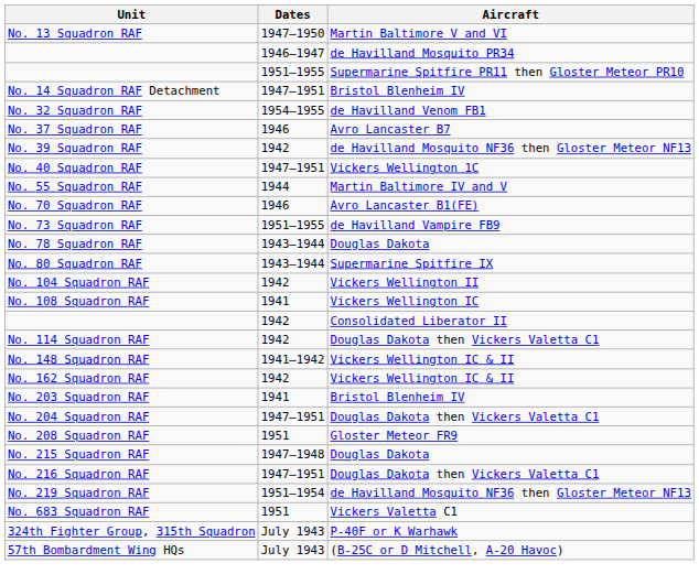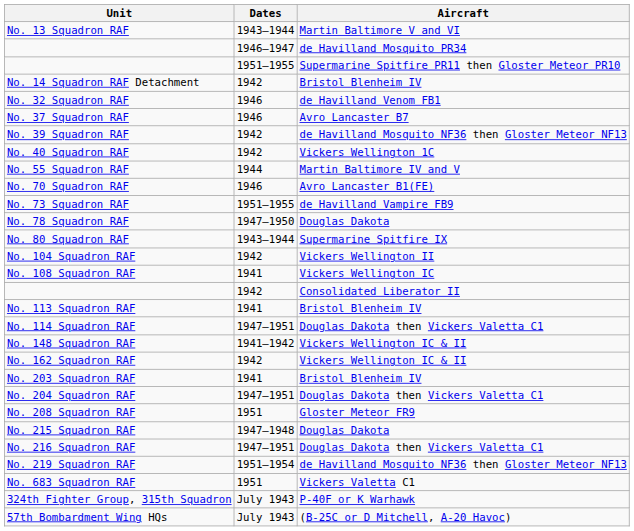 <table class=wikitable>
 <tr>
 <th>Unit</th>
 <th>Dates</th>
 <th>Aircraft</th>
 </tr>
 <tr>
 <td><a href='#'>No. 13 Squadron RAF</a></td>
-<td>1947–1950</td>
+<td>1943–1944</td>
 <td><a href='#'>Martin Baltimore V and VI</a></td>
 </tr>
 <tr>
 <td></td>
 <td>1946–1947</td>
 <td><a href='#'>de Havilland Mosquito PR34</a></td>
 </tr>
 <tr>
 <td></td>
 <td>1951–1955</td>
 <td><a href='#'>Supermarine Spitfire PR11</a> then <a href='#'>Gloster Meteor PR10</a></td>
 </tr>
 <tr>
 <td><a href='#'>No. 14 Squadron RAF</a> Detachment</td>
-<td>1947–1951</td>
+<td>1942</td>
 <td><a href='#'>Bristol Blenheim IV</a></td>
 </tr>
 <tr>
 <td><a href='#'>No. 32 Squadron RAF</a></td>
-<td>1954–1955</td>
+<td>1946</td>
 <td><a href='#'>de Havilland Venom FB1</a></td>
 </tr>
 <tr>
 <td><a href='#'>No. 37 Squadron RAF</a></td>
 <td>1946</td>
 <td><a href='#'>Avro Lancaster B7</a></td>
 </tr>
 <tr>
 <td><a href='#'>No. 39 Squadron RAF</a></td>
 <td>1942</td>
 <td><a href='#'>de Havilland Mosquito NF36</a> then <a href='#'>Gloster Meteor NF13</a></td>
 </tr>
 <tr>
 <td><a href='#'>No. 40 Squadron RAF</a></td>
-<td>1947–1951</td>
+<td>1942</td>
 <td><a href='#'>Vickers Wellington 1C</a></td>
 </tr>
 <tr>
 <td><a href='#'>No. 55 Squadron RAF</a></td>
 <td>1944</td>
 <td><a href='#'>Martin Baltimore IV and V</a></td>
 </tr>
 <tr>
 <td><a href='#'>No. 70 Squadron RAF</a></td>
 <td>1946</td>
 <td><a href='#'>Avro Lancaster B1(FE)</a></td>
 </tr>
 <tr>
 <td><a href='#'>No. 73 Squadron RAF</a></td>
 <td>1951–1955</td>
 <td><a href='#'>de Havilland Vampire FB9</a></td>
 </tr>
 <tr>
 <td><a href='#'>No. 78 Squadron RAF</a></td>
-<td>1943–1944</td>
+<td>1947–1950</td>
 <td><a href='#'>Douglas Dakota</a></td>
 </tr>
 <tr>
 <td><a href='#'>No. 80 Squadron RAF</a></td>
 <td>1943–1944</td>
 <td><a href='#'>Supermarine Spitfire IX</a></td>
 </tr>
 <tr>
 <td><a href='#'>No. 104 Squadron RAF</a></td>
 <td>1942</td>
 <td><a href='#'>Vickers Wellington II</a></td>
 </tr>
 <tr>
 <td><a href='#'>No. 108 Squadron RAF</a></td>
 <td>1941</td>
 <td><a href='#'>Vickers Wellington IC</a></td>
 </tr>
 <tr>
 <td></td>
 <td>1942</td>
 <td><a href='#'>Consolidated Liberator II</a></td>
 </tr>
 <tr>
+<td><a href='#'>No. 113 Squadron RAF</a></td>
+<td>1941</td>
+<td><a href='#'>Bristol Blenheim IV</a></td>
+</tr>
+<tr>
 <td><a href='#'>No. 114 Squadron RAF</a></td>
-<td>1942</td>
+<td>1947–1951</td>
 <td><a href='#'>Douglas Dakota</a> then <a href='#'>Vickers Valetta C1</a></td>
 </tr>
 <tr>
 <td><a href='#'>No. 148 Squadron RAF</a></td>
 <td>1941–1942</td>
 <td><a href='#'>Vickers Wellington IC & II</a></td>
 </tr>
 <tr>
 <td><a href='#'>No. 162 Squadron RAF</a></td>
 <td>1942</td>
 <td><a href='#'>Vickers Wellington IC & II</a></td>
 </tr>
 <tr>
 <td><a href='#'>No. 203 Squadron RAF</a></td>
 <td>1941</td>
 <td><a href='#'>Bristol Blenheim IV</a></td>
 </tr>
 <tr>
 <td><a href='#'>No. 204 Squadron RAF</a></td>
 <td>1947–1951</td>
 <td><a href='#'>Douglas Dakota</a> then <a href='#'>Vickers Valetta C1</a></td>
 </tr>
 <tr>
 <td><a href='#'>No. 208 Squadron RAF</a></td>
 <td>1951</td>
 <td><a href='#'>Gloster Meteor FR9</a></td>
 </tr>
 <tr>
 <td><a href='#'>No. 215 Squadron RAF</a></td>
 <td>1947–1948</td>
 <td><a href='#'>Douglas Dakota</a></td>
 </tr>
 <tr>
 <td><a href='#'>No. 216 Squadron RAF</a></td>
 <td>1947–1951</td>
 <td><a href='#'>Douglas Dakota</a> then <a href='#'>Vickers Valetta C1</a></td>
 </tr>
 <tr>
 <td><a href='#'>No. 219 Squadron RAF</a></td>
 <td>1951–1954</td>
 <td><a href='#'>de Havilland Mosquito NF36</a> then <a href='#'>Gloster Meteor NF13</a></td>
 </tr>
 <tr>
 <td><a href='#'>No. 683 Squadron RAF</a></td>
 <td>1951</td>
 <td><a href='#'>Vickers Valetta</a> C1</td>
 </tr>
 <tr>
 <td><a href='#'>324th Fighter Group</a>, <a href='#'>315th Squadron</a></td>
 <td>July 1943</td>
 <td><a href='#'>P-40F or K Warhawk</a></td>
 </tr>
 <tr>
 <td><a href='#'>57th Bombardment Wing</a> HQs</td>
 <td>July 1943</td>
 <td>(<a href='#'>B-25C or D Mitchell</a>, <a href='#'>A-20 Havoc</a>)</td>
 </tr>
 </table>
